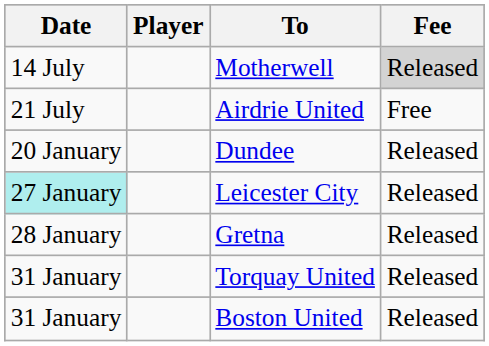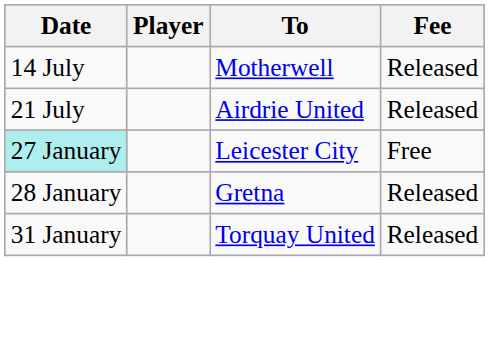 <table class="wikitable sortable" style="font-size:95%">
 <tr>
 <th>Date</th>
 <th>Player</th>
 <th>To</th>
 <th>Fee</th>
 </tr>
 <tr>
 <td>14 July</td>
 <td> </td>
 <td><a href='#'>Motherwell</a></td>
-<td style="background: lightgrey;">Released</td>
+<td>Released</td>
 </tr>
 <tr>
 <td>21 July</td>
 <td> </td>
 <td><a href='#'>Airdrie United</a></td>
-<td>Free</td>
-</tr>
-<tr>
-<td>20 January</td>
-<td> </td>
-<td><a href='#'>Dundee</a></td>
 <td>Released</td>
 </tr>
 <tr>
 <td style="background: paleturquoise;">27 January</td>
 <td> </td>
 <td><a href='#'>Leicester City</a></td>
-<td>Released</td>
+<td>Free</td>
 </tr>
 <tr>
 <td>28 January</td>
 <td> </td>
 <td><a href='#'>Gretna</a></td>
 <td>Released</td>
 </tr>
 <tr>
 <td>31 January</td>
 <td> </td>
 <td><a href='#'>Torquay United</a></td>
 <td>Released</td>
 </tr>
-<tr>
-<td>31 January</td>
-<td> </td>
-<td><a href='#'>Boston United</a></td>
-<td>Released</td>
-</tr>
 </table>
